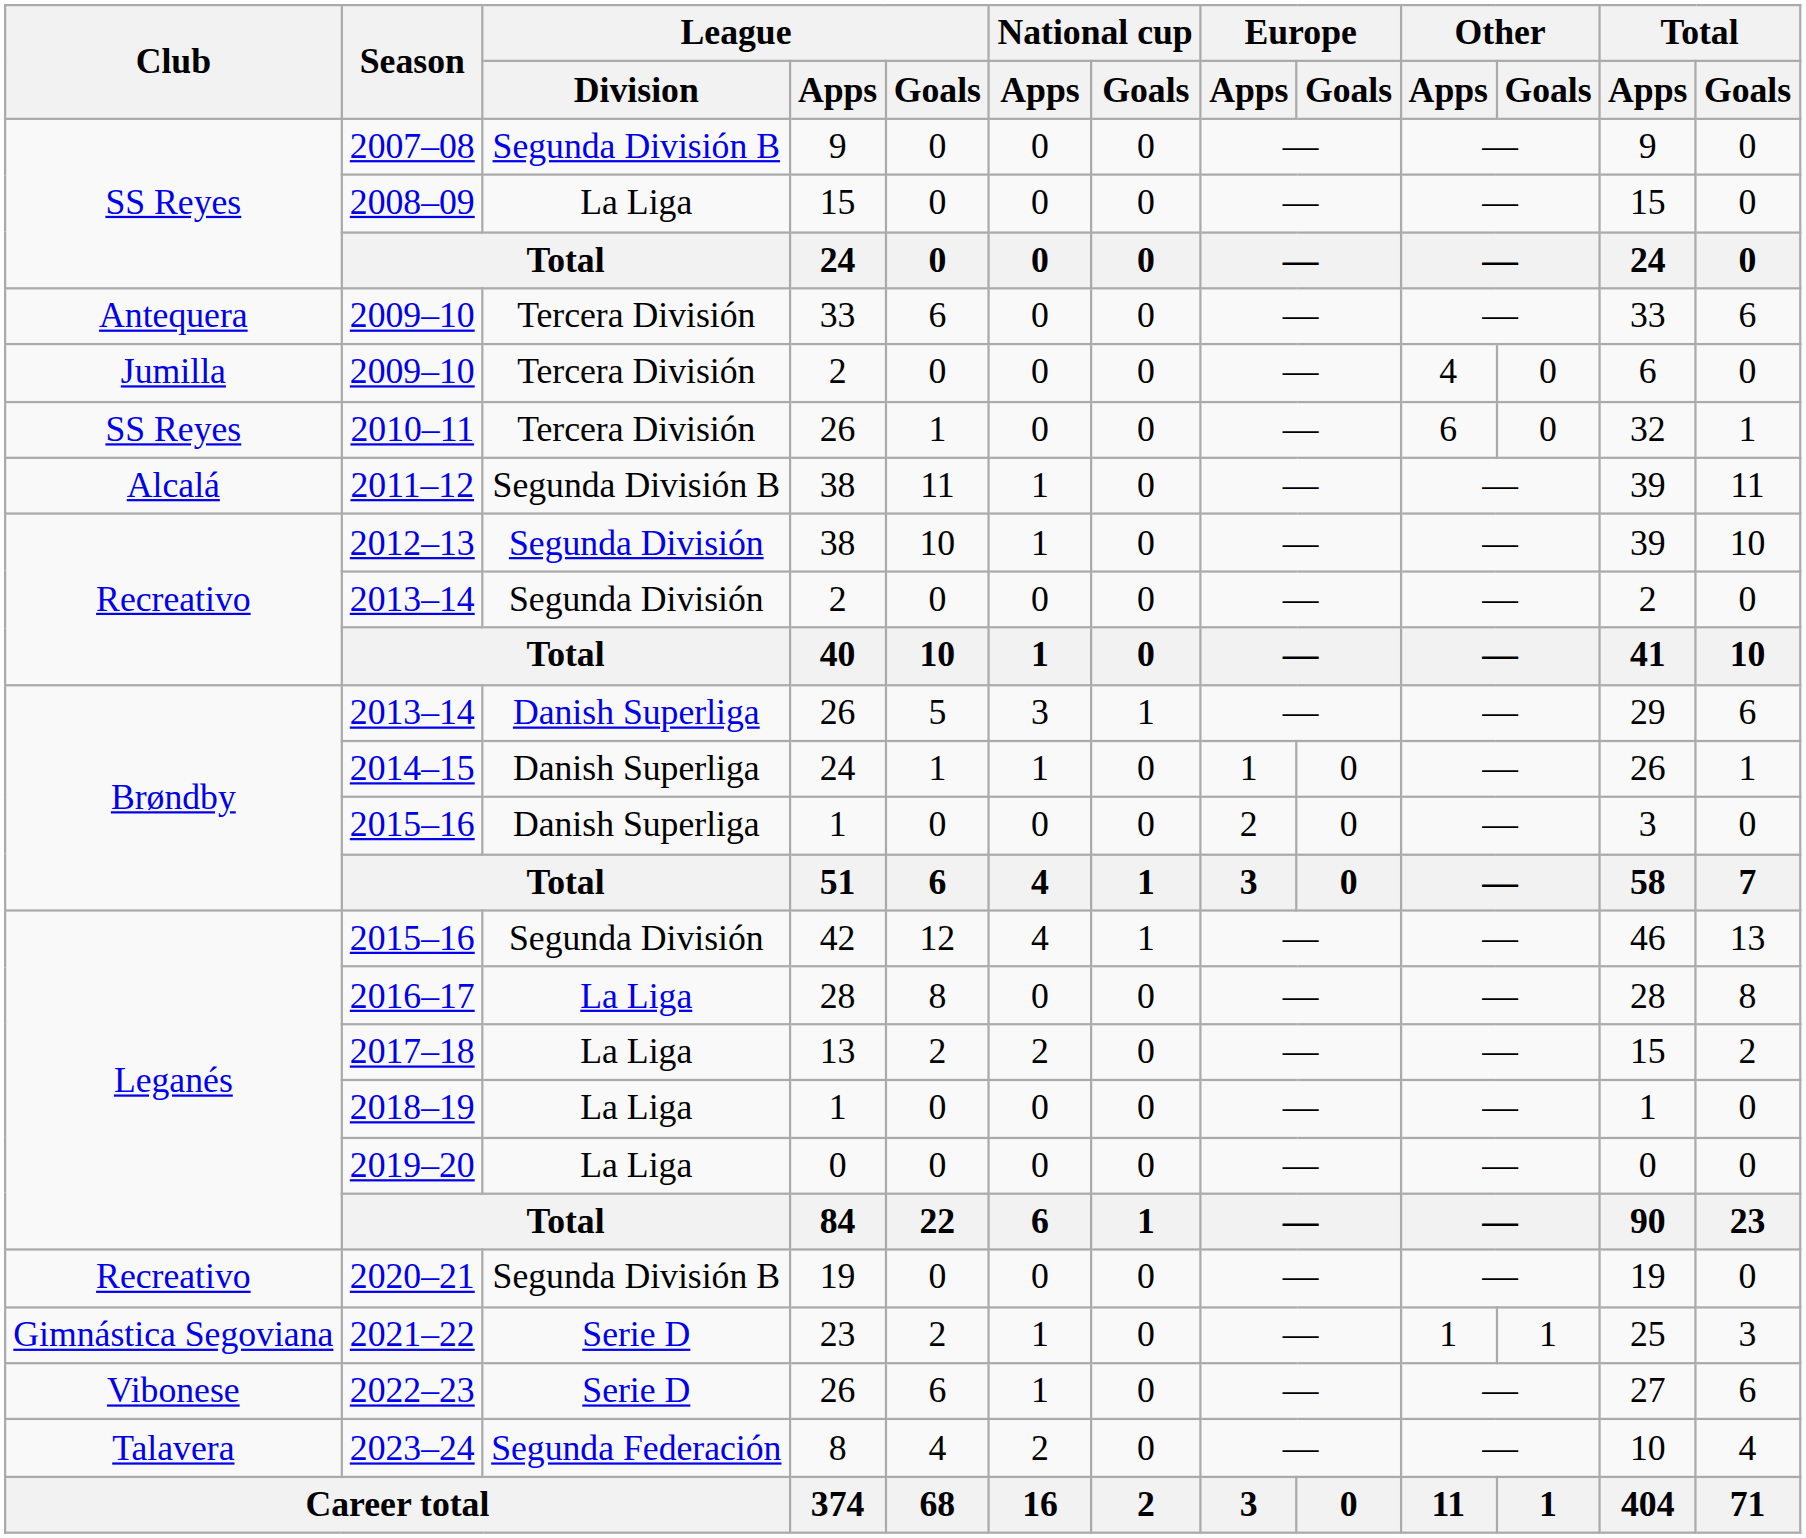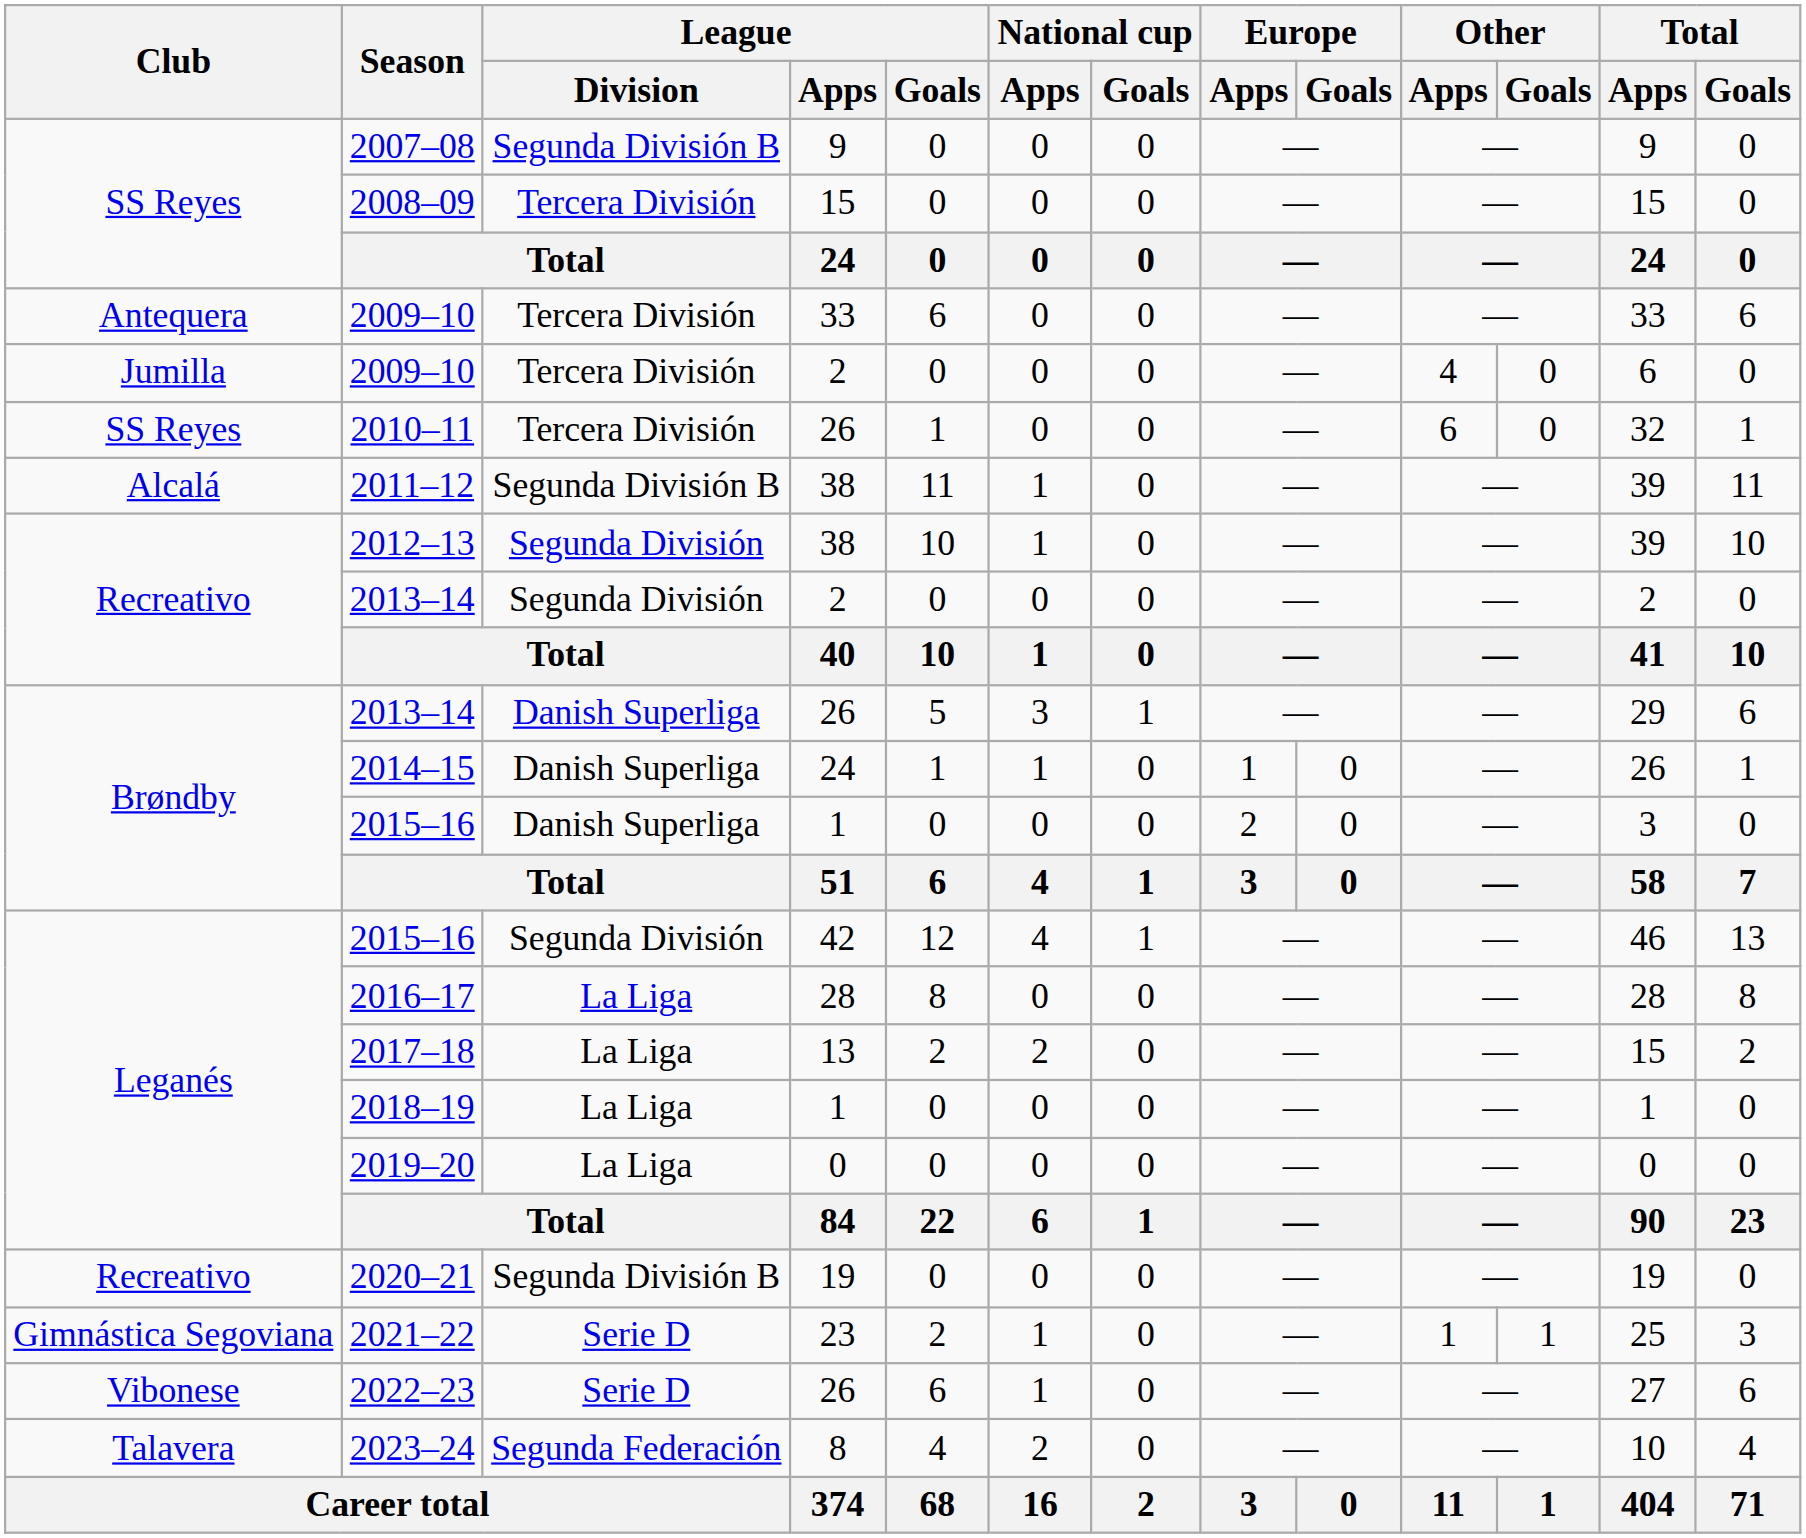 <table class="wikitable" style="text-align: center">
 <tr>
 <th rowspan="2">Club</th>
 <th rowspan="2">Season</th>
 <th colspan="3">League</th>
 <th colspan="2">National cup</th>
 <th colspan="2">Europe</th>
 <th colspan="2">Other</th>
 <th colspan="2">Total</th>
 </tr>
 <tr>
 <th>Division</th>
 <th>Apps</th>
 <th>Goals</th>
 <th>Apps</th>
 <th>Goals</th>
 <th>Apps</th>
 <th>Goals</th>
 <th>Apps</th>
 <th>Goals</th>
 <th>Apps</th>
 <th>Goals</th>
 </tr>
 <tr>
 <td rowspan="3"><a href='#'>SS Reyes</a></td>
 <td><a href='#'>2007–08</a></td>
 <td><a href='#'>Segunda División B</a></td>
 <td>9</td>
 <td>0</td>
 <td>0</td>
 <td>0</td>
 <td colspan="2">—</td>
 <td colspan="2">—</td>
 <td>9</td>
 <td>0</td>
 </tr>
 <tr>
 <td><a href='#'>2008–09</a></td>
-<td>La Liga</td>
+<td><a href='#'>Tercera División</a></td>
 <td>15</td>
 <td>0</td>
 <td>0</td>
 <td>0</td>
 <td colspan="2">—</td>
 <td colspan="2">—</td>
 <td>15</td>
 <td>0</td>
 </tr>
 <tr>
 <th colspan="2">Total</th>
 <th>24</th>
 <th>0</th>
 <th>0</th>
 <th>0</th>
 <th colspan="2">—</th>
 <th colspan="2">—</th>
 <th>24</th>
 <th>0</th>
 </tr>
 <tr>
 <td><a href='#'>Antequera</a></td>
 <td><a href='#'>2009–10</a></td>
 <td>Tercera División</td>
 <td>33</td>
 <td>6</td>
 <td>0</td>
 <td>0</td>
 <td colspan="2">—</td>
 <td colspan="2">—</td>
 <td>33</td>
 <td>6</td>
 </tr>
 <tr>
 <td><a href='#'>Jumilla</a></td>
 <td><a href='#'>2009–10</a></td>
 <td>Tercera División</td>
 <td>2</td>
 <td>0</td>
 <td>0</td>
 <td>0</td>
 <td colspan="2">—</td>
 <td>4</td>
 <td>0</td>
 <td>6</td>
 <td>0</td>
 </tr>
 <tr>
 <td><a href='#'>SS Reyes</a></td>
 <td><a href='#'>2010–11</a></td>
 <td>Tercera División</td>
 <td>26</td>
 <td>1</td>
 <td>0</td>
 <td>0</td>
 <td colspan="2">—</td>
 <td>6</td>
 <td>0</td>
 <td>32</td>
 <td>1</td>
 </tr>
 <tr>
 <td><a href='#'>Alcalá</a></td>
 <td><a href='#'>2011–12</a></td>
 <td>Segunda División B</td>
 <td>38</td>
 <td>11</td>
 <td>1</td>
 <td>0</td>
 <td colspan="2">—</td>
 <td colspan="2">—</td>
 <td>39</td>
 <td>11</td>
 </tr>
 <tr>
 <td rowspan="3"><a href='#'>Recreativo</a></td>
 <td><a href='#'>2012–13</a></td>
 <td><a href='#'>Segunda División</a></td>
 <td>38</td>
 <td>10</td>
 <td>1</td>
 <td>0</td>
 <td colspan="2">—</td>
 <td colspan="2">—</td>
 <td>39</td>
 <td>10</td>
 </tr>
 <tr>
 <td><a href='#'>2013–14</a></td>
 <td>Segunda División</td>
 <td>2</td>
 <td>0</td>
 <td>0</td>
 <td>0</td>
 <td colspan="2">—</td>
 <td colspan="2">—</td>
 <td>2</td>
 <td>0</td>
 </tr>
 <tr>
 <th colspan="2">Total</th>
 <th>40</th>
 <th>10</th>
 <th>1</th>
 <th>0</th>
 <th colspan="2">—</th>
 <th colspan="2">—</th>
 <th>41</th>
 <th>10</th>
 </tr>
 <tr>
 <td rowspan="4"><a href='#'>Brøndby</a></td>
 <td><a href='#'>2013–14</a></td>
 <td><a href='#'>Danish Superliga</a></td>
 <td>26</td>
 <td>5</td>
 <td>3</td>
 <td>1</td>
 <td colspan="2">—</td>
 <td colspan="2">—</td>
 <td>29</td>
 <td>6</td>
 </tr>
 <tr>
 <td><a href='#'>2014–15</a></td>
 <td>Danish Superliga</td>
 <td>24</td>
 <td>1</td>
 <td>1</td>
 <td>0</td>
 <td>1</td>
 <td>0</td>
 <td colspan="2">—</td>
 <td>26</td>
 <td>1</td>
 </tr>
 <tr>
 <td><a href='#'>2015–16</a></td>
 <td>Danish Superliga</td>
 <td>1</td>
 <td>0</td>
 <td>0</td>
 <td>0</td>
 <td>2</td>
 <td>0</td>
 <td colspan="2">—</td>
 <td>3</td>
 <td>0</td>
 </tr>
 <tr>
 <th colspan="2">Total</th>
 <th>51</th>
 <th>6</th>
 <th>4</th>
 <th>1</th>
 <th>3</th>
 <th>0</th>
 <th colspan="2">—</th>
 <th>58</th>
 <th>7</th>
 </tr>
 <tr>
 <td rowspan="6"><a href='#'>Leganés</a></td>
 <td><a href='#'>2015–16</a></td>
 <td>Segunda División</td>
 <td>42</td>
 <td>12</td>
 <td>4</td>
 <td>1</td>
 <td colspan="2">—</td>
 <td colspan="2">—</td>
 <td>46</td>
 <td>13</td>
 </tr>
 <tr>
 <td><a href='#'>2016–17</a></td>
 <td><a href='#'>La Liga</a></td>
 <td>28</td>
 <td>8</td>
 <td>0</td>
 <td>0</td>
 <td colspan="2">—</td>
 <td colspan="2">—</td>
 <td>28</td>
 <td>8</td>
 </tr>
 <tr>
 <td><a href='#'>2017–18</a></td>
 <td>La Liga</td>
 <td>13</td>
 <td>2</td>
 <td>2</td>
 <td>0</td>
 <td colspan="2">—</td>
 <td colspan="2">—</td>
 <td>15</td>
 <td>2</td>
 </tr>
 <tr>
 <td><a href='#'>2018–19</a></td>
 <td>La Liga</td>
 <td>1</td>
 <td>0</td>
 <td>0</td>
 <td>0</td>
 <td colspan="2">—</td>
 <td colspan="2">—</td>
 <td>1</td>
 <td>0</td>
 </tr>
 <tr>
 <td><a href='#'>2019–20</a></td>
 <td>La Liga</td>
 <td>0</td>
 <td>0</td>
 <td>0</td>
 <td>0</td>
 <td colspan="2">—</td>
 <td colspan="2">—</td>
 <td>0</td>
 <td>0</td>
 </tr>
 <tr>
 <th colspan="2">Total</th>
 <th>84</th>
 <th>22</th>
 <th>6</th>
 <th>1</th>
 <th colspan="2">—</th>
 <th colspan="2">—</th>
 <th>90</th>
 <th>23</th>
 </tr>
 <tr>
 <td><a href='#'>Recreativo</a></td>
 <td><a href='#'>2020–21</a></td>
 <td>Segunda División B</td>
 <td>19</td>
 <td>0</td>
 <td>0</td>
 <td>0</td>
 <td colspan="2">—</td>
 <td colspan="2">—</td>
 <td>19</td>
 <td>0</td>
 </tr>
 <tr>
 <td><a href='#'>Gimnástica Segoviana</a></td>
 <td><a href='#'>2021–22</a></td>
 <td><a href='#'>Serie D</a></td>
 <td>23</td>
 <td>2</td>
 <td>1</td>
 <td>0</td>
 <td colspan="2">—</td>
 <td>1</td>
 <td>1</td>
 <td>25</td>
 <td>3</td>
 </tr>
 <tr>
 <td><a href='#'>Vibonese</a></td>
 <td><a href='#'>2022–23</a></td>
 <td><a href='#'>Serie D</a></td>
 <td>26</td>
 <td>6</td>
 <td>1</td>
 <td>0</td>
 <td colspan="2">—</td>
 <td colspan="2">—</td>
 <td>27</td>
 <td>6</td>
 </tr>
 <tr>
 <td><a href='#'>Talavera</a></td>
 <td><a href='#'>2023–24</a></td>
 <td><a href='#'>Segunda Federación</a></td>
 <td>8</td>
 <td>4</td>
 <td>2</td>
 <td>0</td>
 <td colspan="2">—</td>
 <td colspan="2">—</td>
 <td>10</td>
 <td>4</td>
 </tr>
 <tr>
 <th colspan="3">Career total</th>
 <th>374</th>
 <th>68</th>
 <th>16</th>
 <th>2</th>
 <th>3</th>
 <th>0</th>
 <th>11</th>
 <th>1</th>
 <th>404</th>
 <th>71</th>
 </tr>
 </table>
